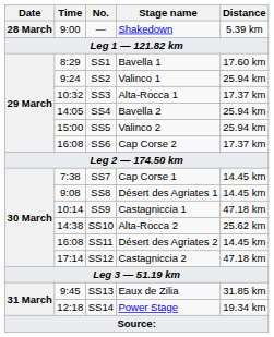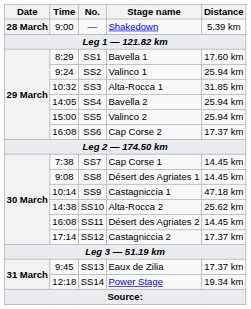 <table class="wikitable" style="font-size: 85%;">
 <tr>
 <th>Date</th>
 <th>Time</th>
 <th>No.</th>
 <th>Stage name</th>
 <th>Distance</th>
 </tr>
 <tr>
 <th nowrap>28 March</th>
 <td align="center">9:00</td>
 <td align="center">—</td>
 <td nowrap><a href='#'>Shakedown</a></td>
 <td align="center">5.39 km</td>
 </tr>
 <tr>
 <td style="background-color:#EAECF0; text-align:center" colspan="5"><strong><em>Leg 1 — 121.82 km</em></strong></td>
 </tr>
 <tr>
 <th rowspan="6">29 March</th>
 <td align="center">8:29</td>
 <td align="center">SS1</td>
 <td>Bavella 1</td>
 <td align="center">17.60 km</td>
 </tr>
 <tr>
 <td align="center">9:24</td>
 <td align="center">SS2</td>
 <td>Valinco 1</td>
 <td align="center">25.94 km</td>
 </tr>
 <tr>
 <td align="center">10:32</td>
 <td align="center">SS3</td>
 <td>Alta-Rocca 1</td>
-<td align="center">17.37 km</td>
+<td align="center">31.85 km</td>
 </tr>
 <tr>
 <td align="center">14:05</td>
 <td align="center">SS4</td>
 <td>Bavella 2</td>
 <td align="center">25.94 km</td>
 </tr>
 <tr>
 <td align="center">15:00</td>
 <td align="center">SS5</td>
 <td>Valinco 2</td>
 <td align="center">25.94 km</td>
 </tr>
 <tr>
 <td align="center">16:08</td>
 <td align="center">SS6</td>
 <td>Cap Corse 2</td>
 <td align="center">17.37 km</td>
 </tr>
 <tr>
 <td style="background-color:#EAECF0; text-align:center" colspan="5"><strong><em>Leg 2 — 174.50 km</em></strong></td>
 </tr>
 <tr>
 <th rowspan="6">30 March</th>
 <td align="center">7:38</td>
 <td align="center">SS7</td>
 <td>Cap Corse 1</td>
 <td align="center">14.45 km</td>
 </tr>
 <tr>
 <td align="center">9:08</td>
 <td align="center">SS8</td>
 <td>Désert des Agriates 1</td>
 <td align="center">14.45 km</td>
 </tr>
 <tr>
 <td align="center">10:14</td>
 <td align="center">SS9</td>
 <td>Castagniccia 1</td>
 <td align="center">47.18 km</td>
 </tr>
 <tr>
 <td align="center">14:38</td>
 <td align="center">SS10</td>
 <td>Alta-Rocca 2</td>
 <td align="center">25.62 km</td>
 </tr>
 <tr>
 <td align="center">16:08</td>
 <td align="center">SS11</td>
 <td>Désert des Agriates 2</td>
 <td align="center">14.45 km</td>
 </tr>
 <tr>
 <td align="center">17:14</td>
 <td align="center">SS12</td>
 <td>Castagniccia 2</td>
-<td align="center">47.18 km</td>
+<td align="center">17.37 km</td>
 </tr>
 <tr>
 <td style="background-color:#EAECF0; text-align:center" colspan="5"><strong><em>Leg 3 — 51.19 km</em></strong></td>
 </tr>
 <tr>
 <th rowspan="2">31 March</th>
 <td align="center">9:45</td>
 <td align="center">SS13</td>
 <td>Eaux de Zilia</td>
-<td align="center">31.85 km</td>
+<td align="center">17.37 km</td>
 </tr>
 <tr>
 <td align="center">12:18</td>
 <td align="center">SS14</td>
 <td><a href='#'>Power Stage</a></td>
 <td align="center">19.34 km</td>
 </tr>
 <tr>
 <td style="background-color:#EAECF0; text-align:center" colspan="5"><strong>Source:</strong></td>
 </tr>
 </table>
